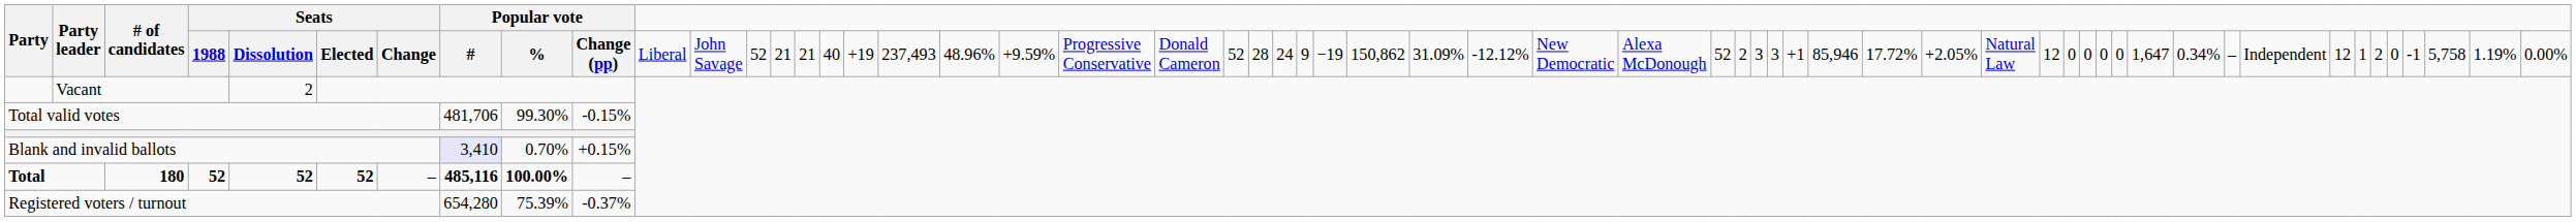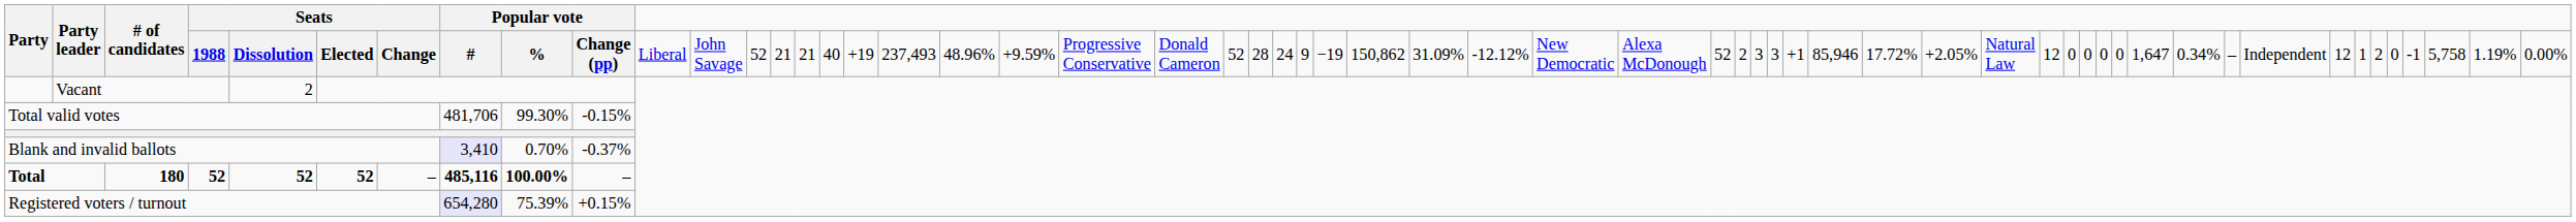 <table class="wikitable">
 <tr>
 <th rowspan="2" colspan="2">Party</th>
 <th rowspan="2">Party leader</th>
 <th rowspan="2"># of<br>candidates</th>
 <th colspan="4">Seats</th>
 <th colspan="3">Popular vote</th>
 </tr>
 <tr>
 <th><a href='#'>1988</a></th>
 <th><span><a href='#'>Dissolution</a></span></th>
 <th>Elected</th>
 <th>Change</th>
 <th>#</th>
 <th>%</th>
 <th>Change (<a href='#'>pp</a>)<br></th>
 <td><a href='#'>Liberal</a></td>
 <td><a href='#'>John Savage</a></td>
 <td align="right">52</td>
 <td align="right">21</td>
 <td align="right">21</td>
 <td align="right">40</td>
 <td align="right">+19</td>
 <td align="right">237,493</td>
 <td align="right">48.96%</td>
 <td align="right">+9.59%<br></td>
 <td><a href='#'>Progressive Conservative</a></td>
 <td><a href='#'>Donald Cameron</a></td>
 <td align="right">52</td>
 <td align="right">28</td>
 <td align="right">24</td>
 <td align="right">9</td>
 <td align="right">−19</td>
 <td align="right">150,862</td>
 <td align="right">31.09%</td>
 <td align="right">-12.12%<br></td>
 <td><a href='#'>New Democratic</a></td>
 <td><a href='#'>Alexa McDonough</a></td>
 <td align="right">52</td>
 <td align="right">2</td>
 <td align="right">3</td>
 <td align="right">3</td>
 <td align="right">+1</td>
 <td align="right">85,946</td>
 <td align="right">17.72%</td>
 <td align="right">+2.05%<br></td>
 <td colspan=2><a href='#'>Natural Law</a></td>
 <td align="right">12</td>
 <td align="right">0</td>
 <td align="right">0</td>
 <td align="right">0</td>
 <td align="right">0</td>
 <td align="right">1,647</td>
 <td align="right">0.34%</td>
 <td align="right">–<br></td>
 <td colspan=2>Independent</td>
 <td align="right">12</td>
 <td align="right">1</td>
 <td align="right">2</td>
 <td align="right">0</td>
 <td align="right">-1</td>
 <td align="right">5,758</td>
 <td align="right">1.19%</td>
 <td align="right">0.00%</td>
 </tr>
 <tr>
 <td> </td>
 <td colspan=4>Vacant</td>
 <td align="right">2</td>
 <td colspan=5> </td>
 </tr>
 <tr>
 <td colspan="8">Total valid votes</td>
 <td align="right">481,706</td>
 <td align="right">99.30%</td>
 <td align="right">-0.15%</td>
 </tr>
 <tr>
 <th colspan="11"></th>
 </tr>
 <tr>
 <td colspan="8">Blank and invalid ballots</td>
 <td align="right" style="background: lavender;">3,410</td>
 <td align="right">0.70%</td>
-<td align="right">+0.15%</td>
+<td align="right">-0.37%</td>
 </tr>
 <tr>
 <td colspan=3><strong>Total</strong></td>
 <td align="right"><strong>180</strong></td>
 <td align="right"><strong>52</strong></td>
 <td align="right"><strong>52</strong></td>
 <td align="right"><strong>52</strong></td>
 <td align="right">–</td>
 <td align="right"><strong>485,116</strong></td>
 <td align="right"><strong>100.00%</strong></td>
 <td align="right">–</td>
 </tr>
 <tr>
 <td colspan="8">Registered voters / turnout</td>
-<td align="right">654,280</td>
+<td align="right" style="background: lavender;">654,280</td>
 <td align="right">75.39%</td>
-<td align="right">-0.37%</td>
+<td align="right">+0.15%</td>
 </tr>
 </table>
